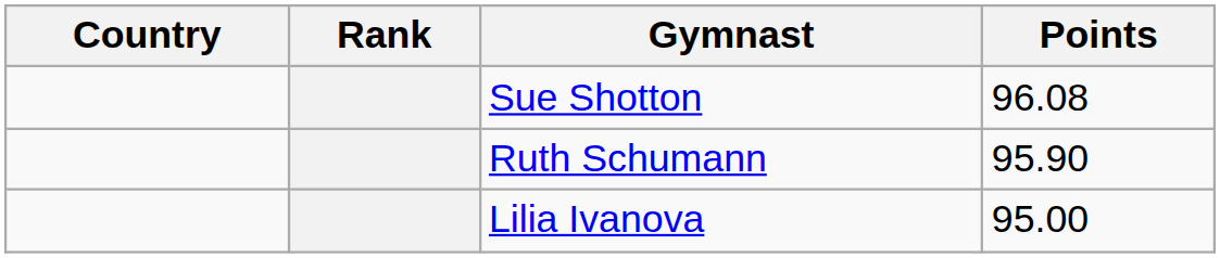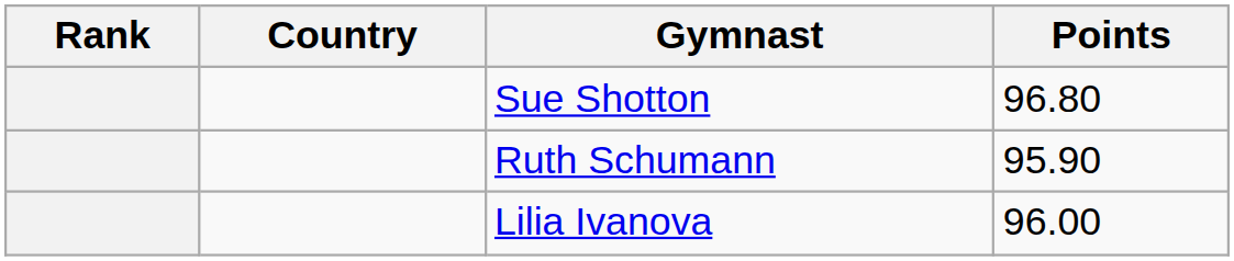 <table class="wikitable" width=500>
 <tr bgcolor="#efefef">
+<th>Rank</th>
 <th>Country</th>
-<th>Rank</th>
 <th>Gymnast</th>
 <th>Points</th>
 </tr>
 <tr>
+<th></th>
 <td></td>
-<th></th>
 <td><a href='#'>Sue Shotton</a></td>
-<td>96.08</td>
+<td>96.80</td>
 </tr>
 <tr>
+<th></th>
 <td></td>
-<th></th>
 <td><a href='#'>Ruth Schumann</a></td>
 <td>95.90</td>
 </tr>
 <tr>
+<th></th>
 <td></td>
-<th></th>
 <td><a href='#'>Lilia Ivanova</a></td>
-<td>95.00</td>
+<td>96.00</td>
 </tr>
 </table>
